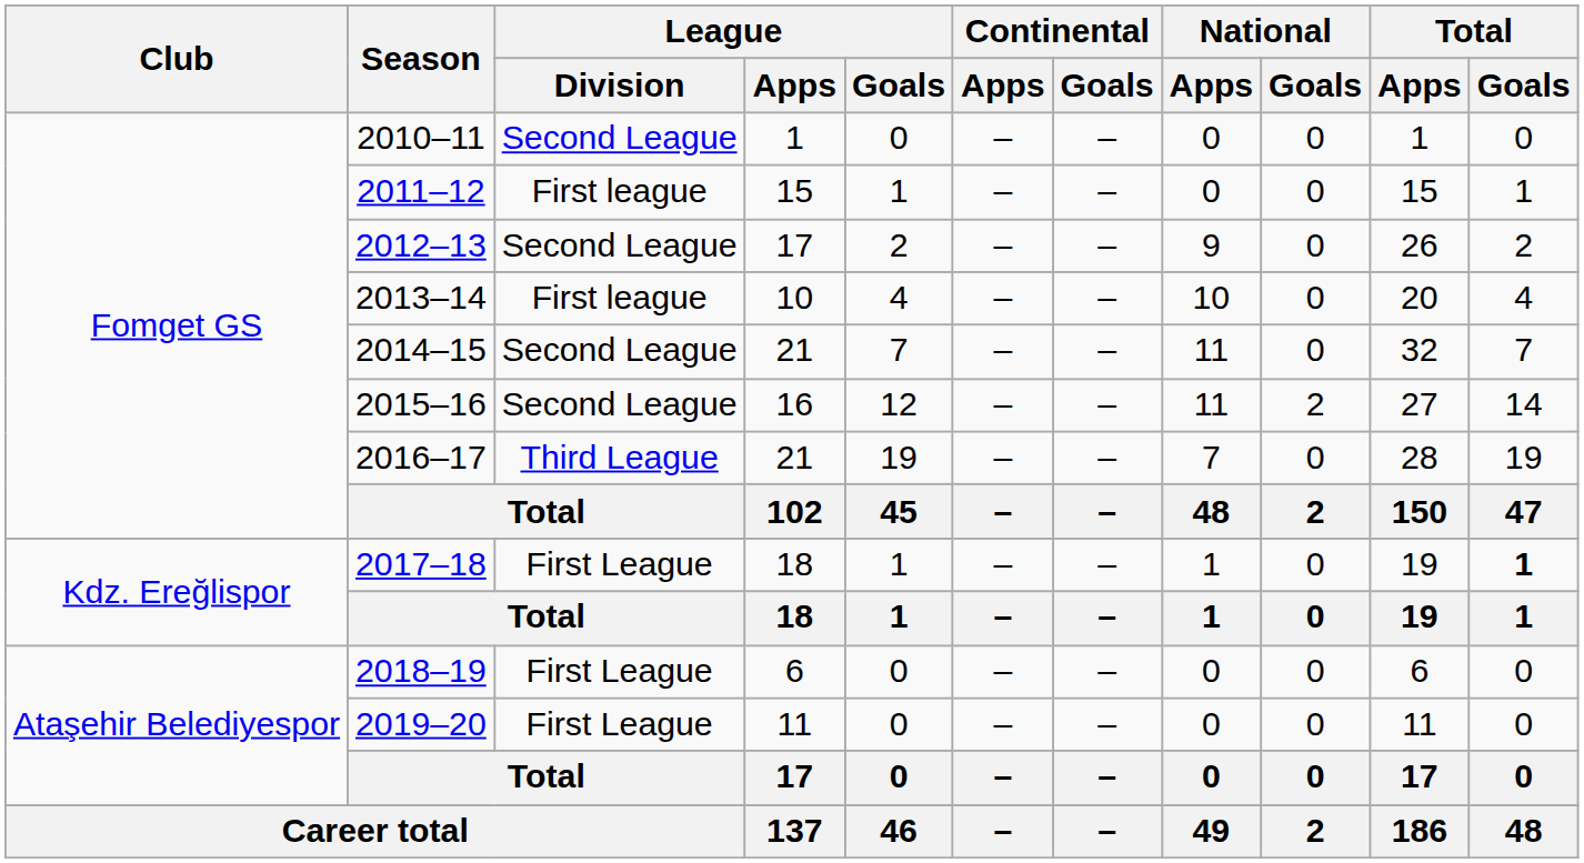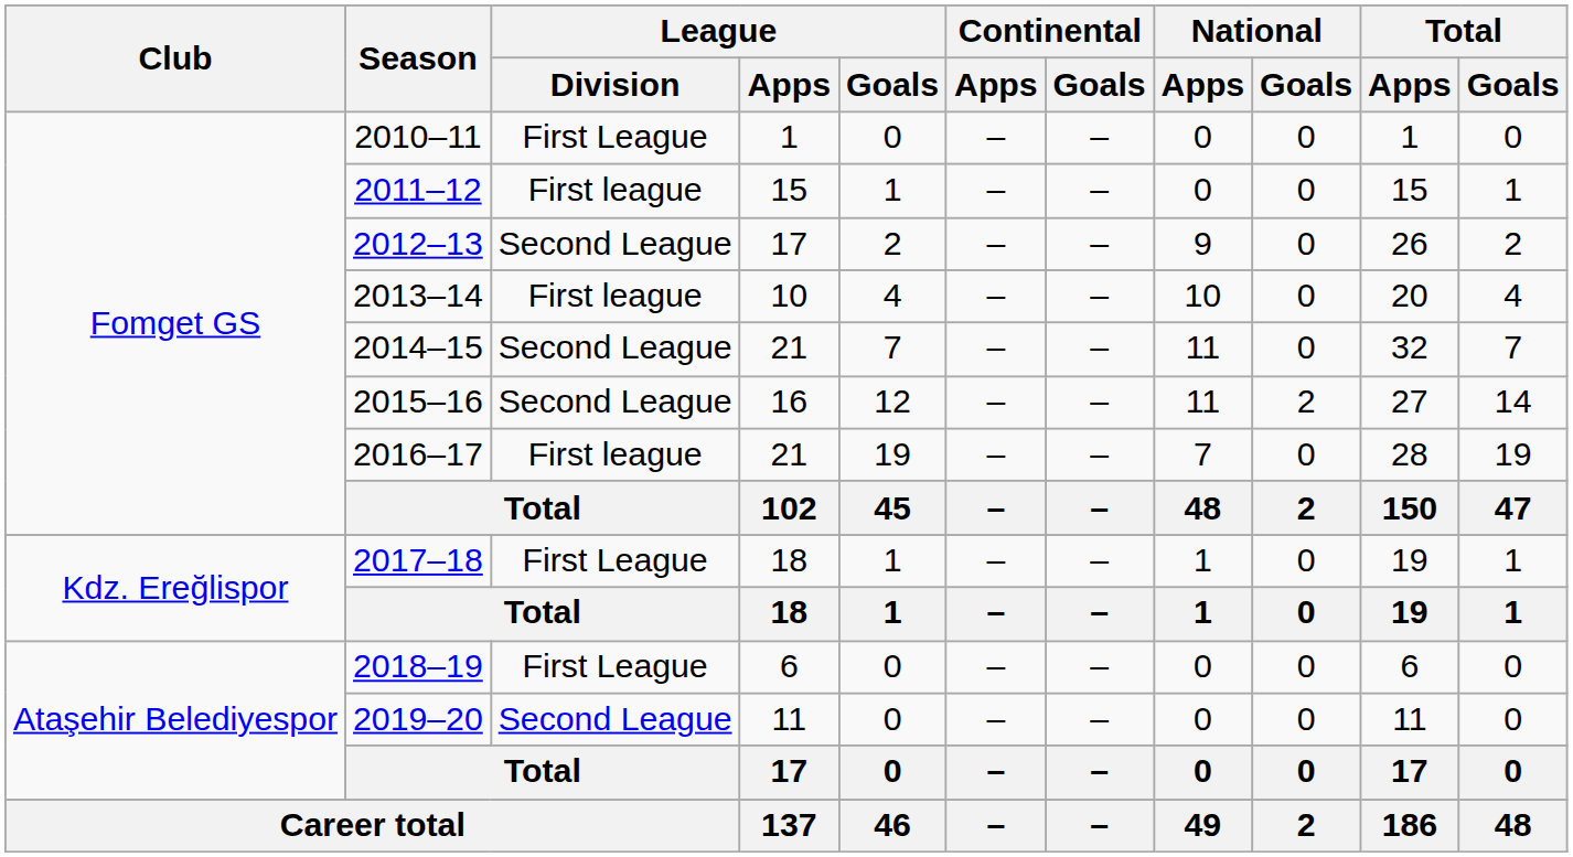 <table class="wikitable" style="text-align: center;">
 <tr>
 <th rowspan="2">Club</th>
 <th rowspan="2">Season</th>
 <th colspan="3">League</th>
 <th colspan="2">Continental</th>
 <th colspan="2">National</th>
 <th colspan="2">Total</th>
 </tr>
 <tr>
 <th>Division</th>
 <th>Apps</th>
 <th>Goals</th>
 <th>Apps</th>
 <th>Goals</th>
 <th>Apps</th>
 <th>Goals</th>
 <th>Apps</th>
 <th>Goals</th>
 </tr>
 <tr>
 <td rowspan=8><a href='#'>Fomget GS</a></td>
 <td>2010–11</td>
-<td><a href='#'>Second League</a></td>
+<td>First League</td>
 <td>1</td>
 <td>0</td>
 <td>–</td>
 <td>–</td>
 <td>0</td>
 <td>0</td>
 <td>1</td>
 <td>0</td>
 </tr>
 <tr>
 <td><a href='#'>2011–12</a></td>
 <td>First league</td>
 <td>15</td>
 <td>1</td>
 <td>–</td>
 <td>–</td>
 <td>0</td>
 <td>0</td>
 <td>15</td>
 <td>1</td>
 </tr>
 <tr>
 <td><a href='#'>2012–13</a></td>
 <td>Second League</td>
 <td>17</td>
 <td>2</td>
 <td>–</td>
 <td>–</td>
 <td>9</td>
 <td>0</td>
 <td>26</td>
 <td>2</td>
 </tr>
 <tr>
 <td>2013–14</td>
 <td>First league</td>
 <td>10</td>
 <td>4</td>
 <td>–</td>
 <td>–</td>
 <td>10</td>
 <td>0</td>
 <td>20</td>
 <td>4</td>
 </tr>
 <tr>
 <td>2014–15</td>
 <td>Second League</td>
 <td>21</td>
 <td>7</td>
 <td>–</td>
 <td>–</td>
 <td>11</td>
 <td>0</td>
 <td>32</td>
 <td>7</td>
 </tr>
 <tr>
 <td>2015–16</td>
 <td>Second League</td>
 <td>16</td>
 <td>12</td>
 <td>–</td>
 <td>–</td>
 <td>11</td>
 <td>2</td>
 <td>27</td>
 <td>14</td>
 </tr>
 <tr>
 <td>2016–17</td>
-<td><a href='#'>Third League</a></td>
+<td>First league</td>
 <td>21</td>
 <td>19</td>
 <td>–</td>
 <td>–</td>
 <td>7</td>
 <td>0</td>
 <td>28</td>
 <td>19</td>
 </tr>
 <tr>
 <th colspan=2>Total</th>
 <th>102</th>
 <th>45</th>
 <th>–</th>
 <th>–</th>
 <th>48</th>
 <th>2</th>
 <th>150</th>
 <th>47</th>
 </tr>
 <tr>
 <td rowspan=2><a href='#'>Kdz. Ereğlispor</a></td>
 <td><a href='#'>2017–18</a></td>
 <td>First League</td>
 <td>18</td>
 <td>1</td>
 <td>–</td>
 <td>–</td>
 <td>1</td>
 <td>0</td>
 <td>19</td>
-<td><strong>1</strong></td>
+<td>1</td>
 </tr>
 <tr>
 <th colspan=2>Total</th>
 <th>18</th>
 <th>1</th>
 <th>–</th>
 <th>–</th>
 <th>1</th>
 <th>0</th>
 <th>19</th>
 <th>1</th>
 </tr>
 <tr>
 <td rowspan=3><a href='#'>Ataşehir Belediyespor</a></td>
 <td><a href='#'>2018–19</a></td>
 <td>First League</td>
 <td>6</td>
 <td>0</td>
 <td>–</td>
 <td>–</td>
 <td>0</td>
 <td>0</td>
 <td>6</td>
 <td>0</td>
 </tr>
 <tr>
 <td><a href='#'>2019–20</a></td>
-<td>First League</td>
+<td><a href='#'>Second League</a></td>
 <td>11</td>
 <td>0</td>
 <td>–</td>
 <td>–</td>
 <td>0</td>
 <td>0</td>
 <td>11</td>
 <td>0</td>
 </tr>
 <tr>
 <th colspan=2>Total</th>
 <th>17</th>
 <th>0</th>
 <th>–</th>
 <th>–</th>
 <th>0</th>
 <th>0</th>
 <th>17</th>
 <th>0</th>
 </tr>
 <tr>
 <th colspan=3>Career total</th>
 <th>137</th>
 <th>46</th>
 <th>–</th>
 <th>–</th>
 <th>49</th>
 <th>2</th>
 <th>186</th>
 <th>48</th>
 </tr>
 </table>
